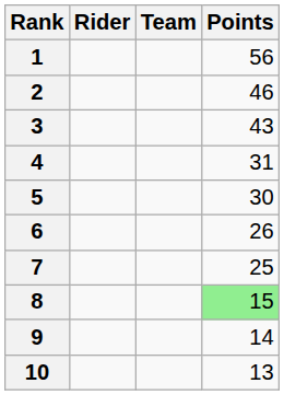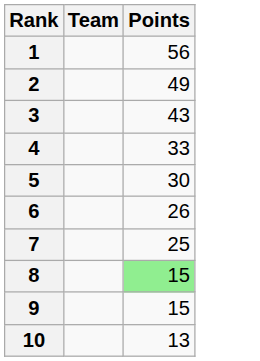 <table class="wikitable">
 <tr>
 <th scope="col">Rank</th>
-<th scope="col">Rider</th>
 <th scope="col">Team</th>
 <th scope="col">Points</th>
 </tr>
 <tr>
 <th scope="row">1</th>
-<td> </td>
 <td></td>
 <td style="text-align:right;">56</td>
 </tr>
 <tr>
 <th scope="row">2</th>
 <td></td>
-<td></td>
-<td style="text-align:right;">46</td>
+<td style="text-align:right;">49</td>
 </tr>
 <tr>
 <th scope="row">3</th>
-<td> </td>
 <td></td>
 <td style="text-align:right;">43</td>
 </tr>
 <tr>
 <th scope="row">4</th>
-<td> </td>
 <td></td>
-<td style="text-align:right;">31</td>
+<td style="text-align:right;">33</td>
 </tr>
 <tr>
 <th scope="row">5</th>
-<td></td>
 <td></td>
 <td style="text-align:right;">30</td>
 </tr>
 <tr>
 <th scope="row">6</th>
 <td></td>
-<td></td>
 <td style="text-align:right;">26</td>
 </tr>
 <tr>
 <th scope="row">7</th>
-<td></td>
 <td></td>
 <td style="text-align:right;">25</td>
 </tr>
 <tr>
 <th scope="row">8</th>
 <td></td>
-<td></td>
 <td style="background: lightgreen; text-align:right;">15</td>
 </tr>
 <tr>
 <th scope="row">9</th>
-<td> </td>
 <td></td>
-<td style="text-align:right;">14</td>
+<td style="text-align:right;">15</td>
 </tr>
 <tr>
 <th scope="row">10</th>
-<td> </td>
 <td></td>
 <td style="text-align:right;">13</td>
 </tr>
 </table>
